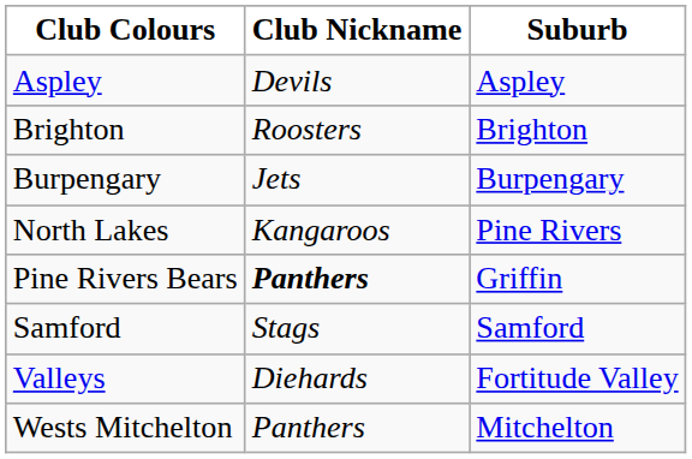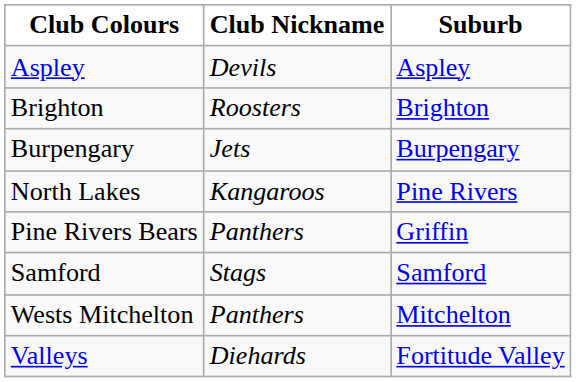 <table class="wikitable">
 <tr>
 <th style="background:white; ">Club Colours</th>
 <th style="background:white; ">Club Nickname</th>
 <th style="background:white; ">Suburb</th>
 </tr>
 <tr>
 <td> <a href='#'>Aspley</a></td>
 <td><em>Devils</em></td>
 <td><a href='#'>Aspley</a></td>
 </tr>
 <tr>
 <td> Brighton</td>
 <td><em>Roosters</em></td>
 <td><a href='#'>Brighton</a></td>
 </tr>
 <tr>
 <td> Burpengary</td>
 <td><em>Jets</em></td>
 <td><a href='#'>Burpengary</a></td>
 </tr>
 <tr>
 <td> North Lakes</td>
 <td><em>Kangaroos</em></td>
 <td><a href='#'>Pine Rivers</a></td>
 </tr>
 <tr>
 <td> Pine Rivers Bears</td>
-<td><strong><em>Panthers</em></strong></td>
+<td><em>Panthers</em></td>
 <td><a href='#'>Griffin</a></td>
 </tr>
 <tr>
 <td> Samford</td>
 <td><em>Stags</em></td>
 <td><a href='#'>Samford</a></td>
 </tr>
 <tr>
+<td> Wests Mitchelton</td>
+<td><em>Panthers</em></td>
+<td><a href='#'>Mitchelton</a></td>
+</tr>
+<tr>
 <td> <a href='#'>Valleys</a></td>
 <td><em>Diehards</em></td>
 <td><a href='#'>Fortitude Valley</a></td>
 </tr>
-<tr>
-<td> Wests Mitchelton</td>
-<td><em>Panthers</em></td>
-<td><a href='#'>Mitchelton</a></td>
-</tr>
 </table>
